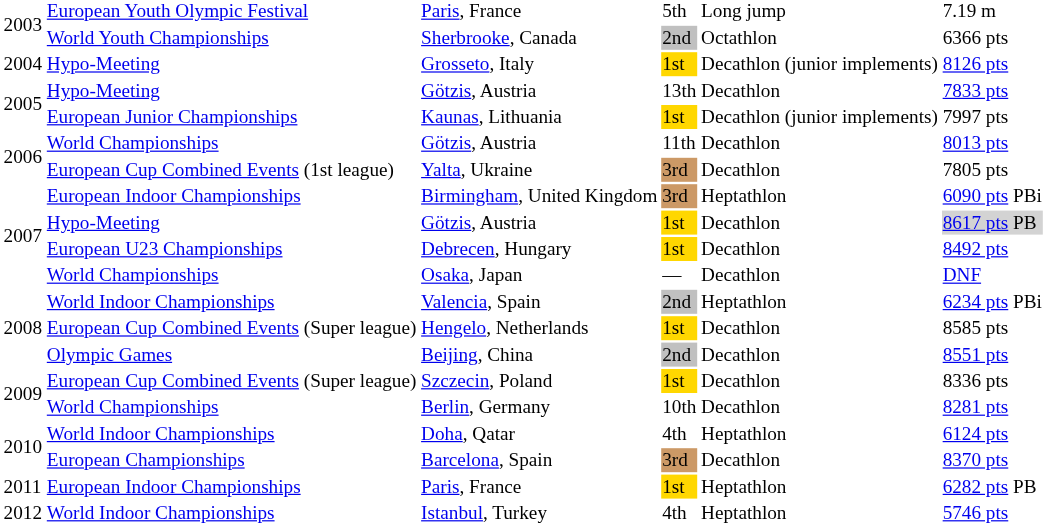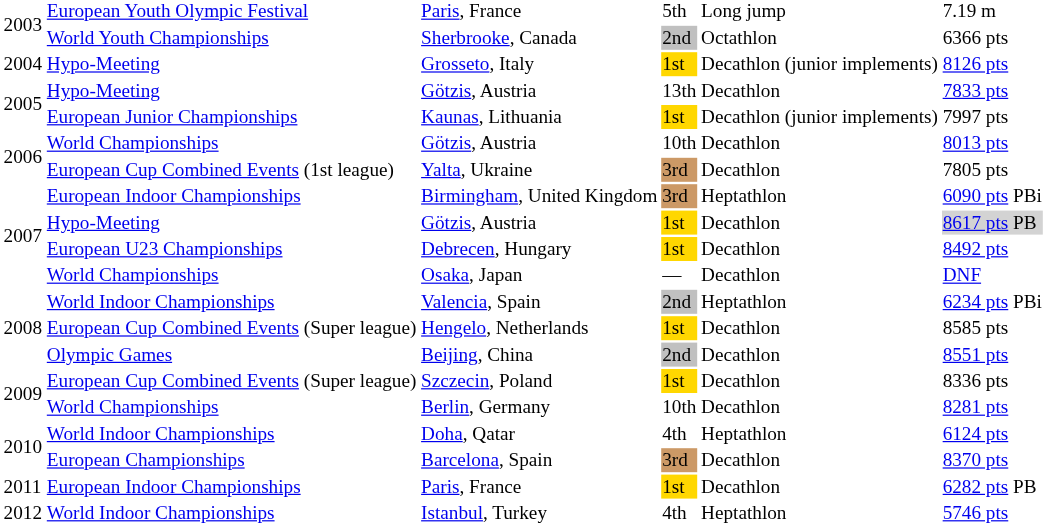 <table>
 <tr>
 <td rowspan=2>2003</td>
 <td><a href='#'>European Youth Olympic Festival</a></td>
 <td><a href='#'>Paris</a>, France</td>
 <td>5th</td>
 <td>Long jump</td>
 <td>7.19 m</td>
 </tr>
 <tr>
 <td><a href='#'>World Youth Championships</a></td>
 <td><a href='#'>Sherbrooke</a>, Canada</td>
 <td bgcolor="silver">2nd</td>
 <td>Octathlon</td>
 <td>6366 pts</td>
 </tr>
 <tr>
 <td>2004</td>
 <td><a href='#'>Hypo-Meeting</a></td>
 <td><a href='#'>Grosseto</a>, Italy</td>
 <td bgcolor="gold">1st</td>
 <td>Decathlon (junior implements)</td>
 <td><a href='#'>8126 pts</a></td>
 </tr>
 <tr>
 <td rowspan=2>2005</td>
 <td><a href='#'>Hypo-Meeting</a></td>
 <td><a href='#'>Götzis</a>, Austria</td>
 <td>13th</td>
 <td>Decathlon</td>
 <td><a href='#'>7833 pts</a></td>
 </tr>
 <tr>
 <td><a href='#'>European Junior Championships</a></td>
 <td><a href='#'>Kaunas</a>, Lithuania</td>
 <td bgcolor="gold">1st</td>
 <td>Decathlon (junior implements)</td>
 <td>7997 pts</td>
 </tr>
 <tr>
 <td rowspan=2>2006</td>
 <td><a href='#'>World Championships</a></td>
 <td><a href='#'>Götzis</a>, Austria</td>
-<td>11th</td>
+<td>10th</td>
 <td>Decathlon</td>
 <td><a href='#'>8013 pts</a></td>
 </tr>
 <tr>
 <td><a href='#'>European Cup Combined Events</a> (1st league)</td>
 <td><a href='#'>Yalta</a>, Ukraine</td>
 <td bgcolor=cc9966>3rd</td>
 <td>Decathlon</td>
 <td>7805 pts</td>
 </tr>
 <tr>
 <td rowspan=4>2007</td>
 <td><a href='#'>European Indoor Championships</a></td>
 <td><a href='#'>Birmingham</a>, United Kingdom</td>
 <td bgcolor="cc9966">3rd</td>
 <td>Heptathlon</td>
 <td><a href='#'>6090 pts</a> PBi</td>
 </tr>
 <tr>
 <td><a href='#'>Hypo-Meeting</a></td>
 <td><a href='#'>Götzis</a>, Austria</td>
 <td bgcolor="gold">1st</td>
 <td>Decathlon</td>
 <td style="background: lightgrey;"><a href='#'>8617 pts</a> PB</td>
 </tr>
 <tr>
 <td><a href='#'>European U23 Championships</a></td>
 <td><a href='#'>Debrecen</a>, Hungary</td>
 <td bgcolor="gold">1st</td>
 <td>Decathlon</td>
 <td><a href='#'>8492 pts</a></td>
 </tr>
 <tr>
 <td><a href='#'>World Championships</a></td>
 <td><a href='#'>Osaka</a>, Japan</td>
 <td>—</td>
 <td>Decathlon</td>
 <td><a href='#'>DNF</a></td>
 </tr>
 <tr>
 <td rowspan=3>2008</td>
 <td><a href='#'>World Indoor Championships</a></td>
 <td><a href='#'>Valencia</a>, Spain</td>
 <td bgcolor="silver">2nd</td>
 <td>Heptathlon</td>
 <td><a href='#'>6234 pts</a> PBi</td>
 </tr>
 <tr>
 <td><a href='#'>European Cup Combined Events</a> (Super league)</td>
 <td><a href='#'>Hengelo</a>, Netherlands</td>
 <td bgcolor=gold>1st</td>
 <td>Decathlon</td>
 <td>8585 pts</td>
 </tr>
 <tr>
 <td><a href='#'>Olympic Games</a></td>
 <td><a href='#'>Beijing</a>, China</td>
 <td bgcolor=silver>2nd</td>
 <td>Decathlon</td>
 <td><a href='#'>8551 pts</a></td>
 </tr>
 <tr>
 <td rowspan=2>2009</td>
 <td><a href='#'>European Cup Combined Events</a> (Super league)</td>
 <td><a href='#'>Szczecin</a>, Poland</td>
 <td bgcolor=gold>1st</td>
 <td>Decathlon</td>
 <td>8336 pts</td>
 </tr>
 <tr>
 <td><a href='#'>World Championships</a></td>
 <td><a href='#'>Berlin</a>, Germany</td>
 <td>10th</td>
 <td>Decathlon</td>
 <td><a href='#'>8281 pts</a></td>
 </tr>
 <tr>
 <td rowspan=2>2010</td>
 <td><a href='#'>World Indoor Championships</a></td>
 <td><a href='#'>Doha</a>, Qatar</td>
 <td>4th</td>
 <td>Heptathlon</td>
 <td><a href='#'>6124 pts</a></td>
 </tr>
 <tr>
 <td><a href='#'>European Championships</a></td>
 <td><a href='#'>Barcelona</a>, Spain</td>
 <td bgcolor="cc9966">3rd</td>
 <td>Decathlon</td>
 <td><a href='#'>8370 pts</a></td>
 </tr>
 <tr>
 <td>2011</td>
 <td><a href='#'>European Indoor Championships</a></td>
 <td><a href='#'>Paris</a>, France</td>
 <td bgcolor="gold">1st</td>
-<td>Heptathlon</td>
+<td>Decathlon</td>
 <td><a href='#'>6282 pts</a> PB</td>
 </tr>
 <tr>
 <td>2012</td>
 <td><a href='#'>World Indoor Championships</a></td>
 <td><a href='#'>Istanbul</a>, Turkey</td>
 <td>4th</td>
 <td>Heptathlon</td>
 <td><a href='#'>5746 pts</a></td>
 </tr>
 </table>
